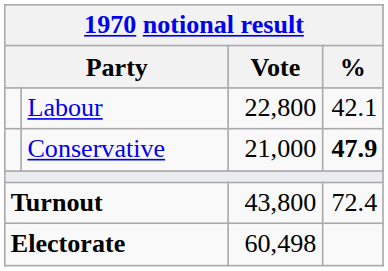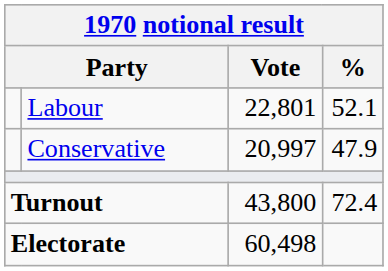 <table class="wikitable">
 <tr>
 <th colspan="4"><a href='#'>1970</a> <a href='#'>notional result</a></th>
 </tr>
 <tr>
 <th bgcolor="#DDDDFF" width="130px" colspan="2">Party</th>
 <th bgcolor="#DDDDFF" width="50px">Vote</th>
 <th bgcolor="#DDDDFF" width="30px">%</th>
 </tr>
 <tr>
 <td></td>
 <td><a href='#'>Labour</a></td>
-<td align=right>22,800</td>
-<td align=right>42.1</td>
+<td align=right>22,801</td>
+<td align=right>52.1</td>
 </tr>
 <tr>
 <td></td>
 <td><a href='#'>Conservative</a></td>
-<td align=right>21,000</td>
-<td align=right><strong>47.9</strong></td>
+<td align=right>20,997</td>
+<td align=right>47.9</td>
 </tr>
 <tr>
 <td colspan="4" bgcolor="#EAECF0"></td>
 </tr>
 <tr>
 <td colspan="2"><strong>Turnout</strong></td>
 <td align=right>43,800</td>
 <td align=right>72.4</td>
 </tr>
 <tr>
 <td colspan="2"><strong>Electorate</strong></td>
 <td align=right>60,498</td>
 </tr>
 </table>
